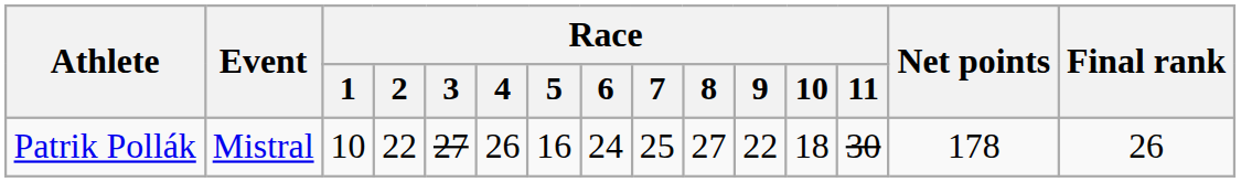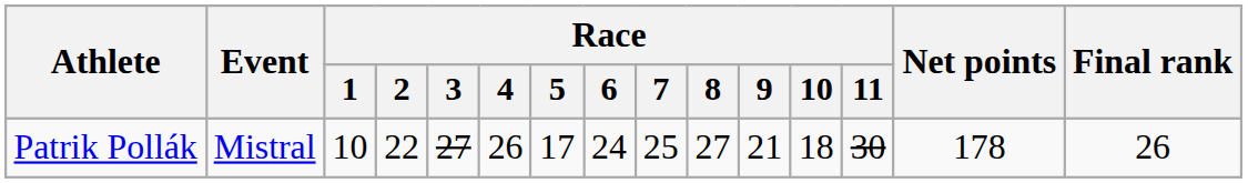 <table class="wikitable" style="font-size:90%">
 <tr>
 <th rowspan="2">Athlete</th>
 <th rowspan="2">Event</th>
 <th colspan=11>Race</th>
 <th rowspan=2>Net points</th>
 <th rowspan=2>Final rank</th>
 </tr>
 <tr style="font-size:95%">
 <th>1</th>
 <th>2</th>
 <th>3</th>
 <th>4</th>
 <th>5</th>
 <th>6</th>
 <th>7</th>
 <th>8</th>
 <th>9</th>
 <th>10</th>
 <th>11</th>
 </tr>
 <tr align=center>
 <td align=left><a href='#'>Patrik Pollák</a></td>
 <td align=left><a href='#'>Mistral</a></td>
 <td>10</td>
 <td>22</td>
 <td><s>27</s></td>
 <td>26</td>
-<td>16</td>
+<td>17</td>
 <td>24</td>
 <td>25</td>
 <td>27</td>
-<td>22</td>
+<td>21</td>
 <td>18</td>
 <td><s>30</s></td>
 <td>178</td>
 <td>26</td>
 </tr>
 </table>
